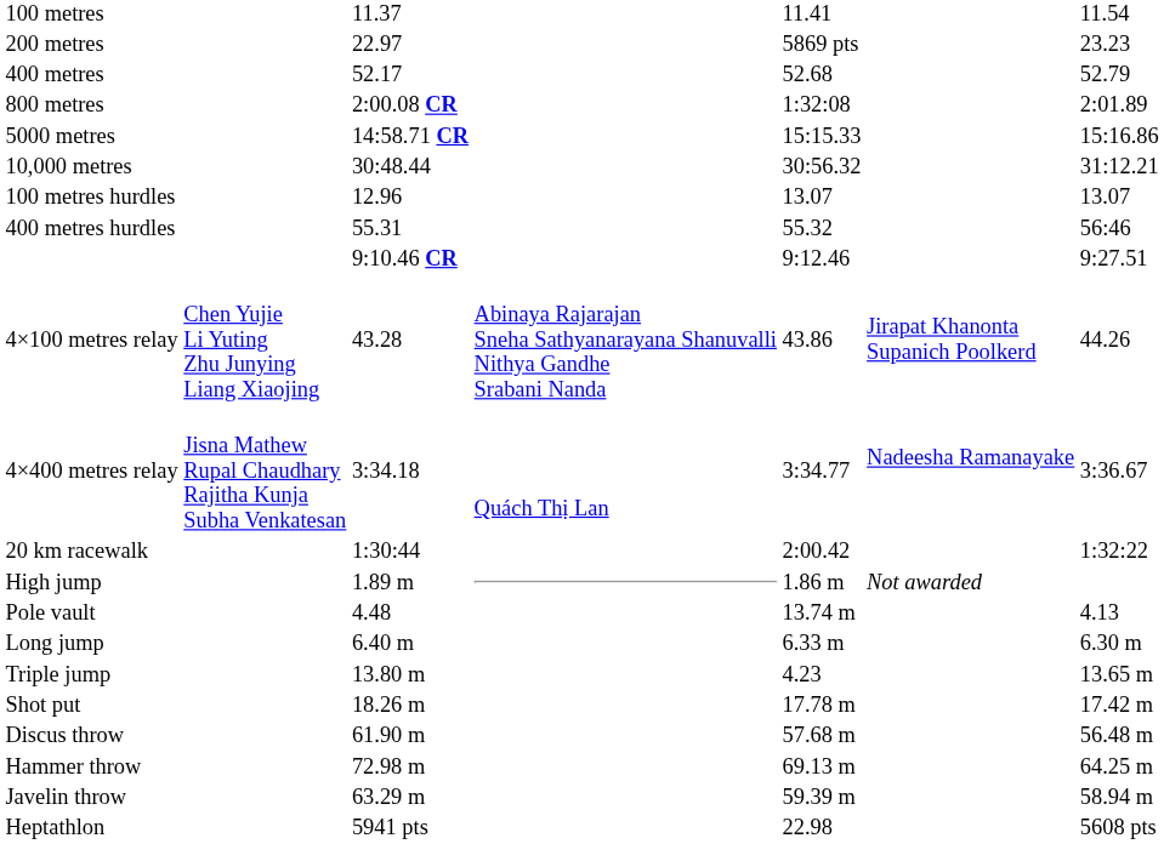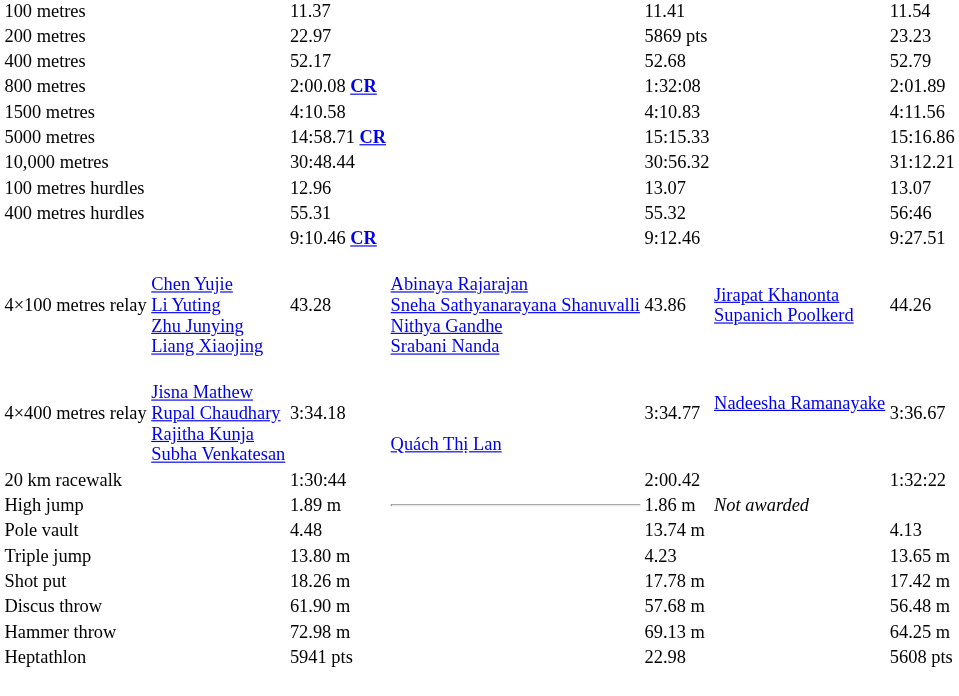 <table>
 <tr>
 <td>100 metres<br></td>
 <td></td>
 <td>11.37</td>
 <td></td>
 <td>11.41</td>
 <td></td>
 <td>11.54</td>
 </tr>
 <tr>
 <td>200 metres<br></td>
 <td></td>
 <td>22.97 </td>
 <td></td>
 <td>5869 pts </td>
 <td></td>
 <td>23.23 </td>
 </tr>
 <tr>
 <td>400 metres<br></td>
 <td></td>
 <td>52.17 </td>
 <td></td>
 <td>52.68</td>
 <td></td>
 <td>52.79 </td>
 </tr>
 <tr>
 <td>800 metres<br></td>
 <td></td>
 <td>2:00.08 <strong><a href='#'>CR</a></strong></td>
 <td></td>
 <td>1:32:08</td>
 <td></td>
 <td>2:01.89 </td>
+</tr>
+<tr>
+<td>1500 metres<br></td>
+<td></td>
+<td>4:10.58</td>
+<td></td>
+<td>4:10.83</td>
+<td></td>
+<td>4:11.56 </td>
 </tr>
 <tr>
 <td>5000 metres<br></td>
 <td></td>
 <td>14:58.71 <strong><a href='#'>CR</a></strong></td>
 <td></td>
 <td>15:15.33</td>
 <td></td>
 <td>15:16.86</td>
 </tr>
 <tr>
 <td>10,000 metres<br></td>
 <td></td>
 <td>30:48.44</td>
 <td></td>
 <td>30:56.32</td>
 <td></td>
 <td>31:12.21</td>
 </tr>
 <tr>
 <td>100 metres hurdles<br></td>
 <td></td>
 <td>12.96</td>
 <td></td>
 <td>13.07 </td>
 <td></td>
 <td>13.07 </td>
 </tr>
 <tr>
 <td>400 metres hurdles<br></td>
 <td></td>
 <td>55.31</td>
 <td></td>
 <td>55.32</td>
 <td></td>
 <td>56:46</td>
 </tr>
 <tr>
 <td><br></td>
 <td></td>
 <td>9:10.46 <strong><a href='#'>CR</a></strong></td>
 <td></td>
 <td>9:12.46 <strong></strong></td>
 <td></td>
 <td>9:27.51</td>
 </tr>
 <tr>
 <td>4×100 metres relay <br></td>
 <td><br><a href='#'>Chen Yujie</a><br><a href='#'>Li Yuting</a><br><a href='#'>Zhu Junying</a><br><a href='#'>Liang Xiaojing</a></td>
 <td>43.28 </td>
 <td><br><a href='#'>Abinaya Rajarajan</a><br><a href='#'>Sneha Sathyanarayana Shanuvalli</a><br><a href='#'>Nithya Gandhe</a><br><a href='#'>Srabani Nanda</a></td>
 <td>43.86 </td>
 <td><br><a href='#'>Jirapat Khanonta</a><br><a href='#'>Supanich Poolkerd</a><br><br></td>
 <td>44.26 </td>
 </tr>
 <tr>
 <td>4×400 metres relay<br></td>
 <td><br><a href='#'>Jisna Mathew</a><br><a href='#'>Rupal Chaudhary</a><br><a href='#'>Rajitha Kunja</a><br><a href='#'>Subha Venkatesan</a></td>
 <td>3:34.18 </td>
 <td><br><br><br><a href='#'>Quách Thị Lan</a><br></td>
 <td>3:34.77</td>
 <td><br><a href='#'>Nadeesha Ramanayake</a><br><br><br></td>
 <td>3:36.67</td>
 </tr>
 <tr>
 <td>20 km racewalk<br></td>
 <td></td>
 <td>1:30:44</td>
 <td></td>
 <td>2:00.42</td>
 <td></td>
 <td>1:32:22</td>
 </tr>
 <tr>
 <td>High jump<br></td>
 <td></td>
 <td>1.89 m </td>
 <td><hr></td>
 <td>1.86 m</td>
 <td><em>Not awarded</em></td>
 <td></td>
 </tr>
 <tr>
 <td>Pole vault<br></td>
 <td></td>
 <td>4.48</td>
 <td></td>
 <td>13.74 m</td>
 <td></td>
 <td>4.13</td>
 </tr>
 <tr>
-<td>Long jump<br></td>
-<td></td>
-<td>6.40 m</td>
-<td></td>
-<td>6.33 m</td>
-<td></td>
-<td>6.30 m</td>
-</tr>
-<tr>
 <td>Triple jump<br></td>
 <td></td>
 <td>13.80 m</td>
 <td></td>
 <td>4.23</td>
 <td></td>
 <td>13.65 m </td>
 </tr>
 <tr>
 <td>Shot put<br></td>
 <td></td>
 <td>18.26 m</td>
 <td></td>
 <td>17.78 m</td>
 <td></td>
 <td>17.42 m </td>
 </tr>
 <tr>
 <td>Discus throw<br></td>
 <td></td>
 <td>61.90 m</td>
 <td></td>
 <td>57.68 m</td>
 <td></td>
 <td>56.48 m</td>
 </tr>
 <tr>
 <td>Hammer throw<br></td>
 <td></td>
 <td>72.98 m</td>
 <td></td>
 <td>69.13 m</td>
 <td></td>
 <td>64.25 m</td>
 </tr>
 <tr>
-<td>Javelin throw<br></td>
-<td></td>
-<td>63.29 m </td>
-<td></td>
-<td>59.39 m </td>
-<td></td>
-<td>58.94 m</td>
-</tr>
-<tr>
 <td>Heptathlon<br></td>
 <td></td>
 <td>5941 pts </td>
 <td></td>
 <td>22.98 </td>
 <td></td>
 <td>5608 pts</td>
 </tr>
 </table>
